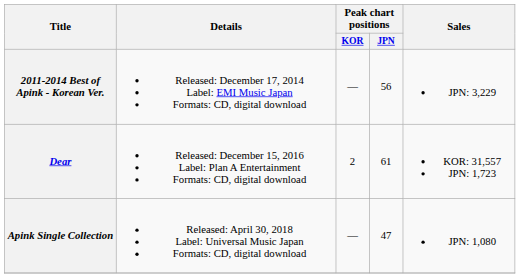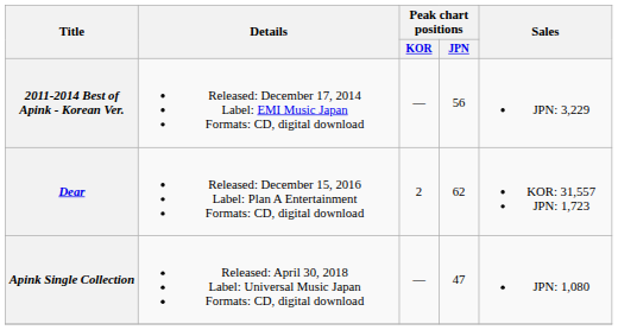 <table class="wikitable plainrowheaders" style="text-align:center;">
 <tr>
 <th rowspan="2" style="width:10em;">Title</th>
 <th rowspan="2" style="width:20em;">Details</th>
 <th colspan="2" scope="col">Peak chart positions</th>
 <th rowspan="2" style="width:10em;">Sales</th>
 </tr>
 <tr>
 <th scope="col" style="width:3em;font-size:90%;"><a href='#'>KOR</a><br></th>
 <th scope="col" style="width:3em;font-size:90%;"><a href='#'>JPN</a><br></th>
 </tr>
 <tr>
 <th scope="row"><em>2011-2014 Best of Apink - Korean Ver.</em></th>
 <td><br><ul><li>Released: December 17, 2014 </li><li>Label: <a href='#'>EMI Music Japan</a></li><li>Formats: CD, digital download</li></ul></td>
 <td>—</td>
 <td>56</td>
 <td><br><ul><li>JPN: 3,229</li></ul></td>
 </tr>
 <tr>
 <th scope="row"><em><a href='#'>Dear</a></em></th>
 <td><br><ul><li>Released: December 15, 2016 </li><li>Label: Plan A Entertainment</li><li>Formats: CD, digital download</li></ul></td>
 <td>2</td>
-<td>61</td>
+<td>62</td>
 <td><br><ul><li>KOR: 31,557</li><li>JPN: 1,723</li></ul></td>
 </tr>
 <tr>
 <th scope="row"><em>Apink Single Collection</em></th>
 <td><br><ul><li>Released: April 30, 2018 </li><li>Label: Universal Music Japan</li><li>Formats: CD, digital download</li></ul></td>
 <td>—</td>
 <td>47</td>
 <td><br><ul><li>JPN: 1,080</li></ul></td>
 </tr>
 <tr>
 </tr>
 </table>
